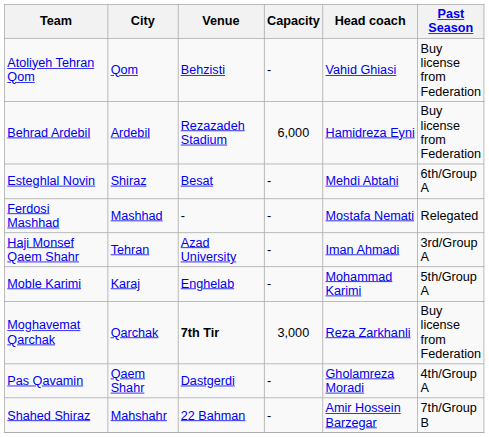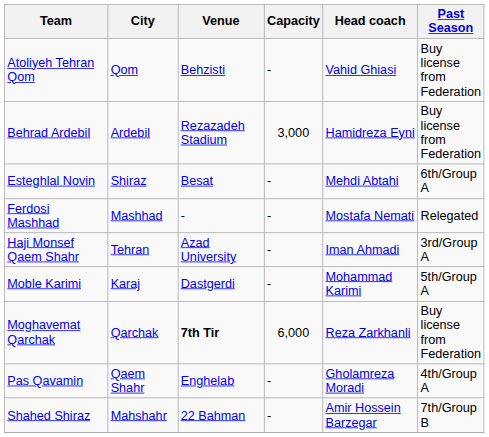 <table class="wikitable sortable">
 <tr>
 <th width=180>Team</th>
 <th width=100>City</th>
 <th width=140>Venue</th>
 <th>Capacity</th>
 <th width=160>Head coach</th>
 <th><a href='#'>Past Season</a></th>
 </tr>
 <tr>
 <td><a href='#'>Atoliyeh Tehran Qom</a></td>
 <td><a href='#'>Qom</a></td>
 <td><a href='#'>Behzisti</a></td>
 <td>-</td>
 <td> <a href='#'>Vahid Ghiasi</a></td>
 <td>Buy license from Federation</td>
 </tr>
 <tr>
 <td><a href='#'>Behrad Ardebil</a></td>
 <td><a href='#'>Ardebil</a></td>
 <td><a href='#'>Rezazadeh Stadium</a></td>
-<td align="center">6,000</td>
+<td align="center">3,000</td>
 <td> <a href='#'>Hamidreza Eyni</a></td>
 <td>Buy license from Federation</td>
 </tr>
 <tr>
 <td><a href='#'>Esteghlal Novin</a></td>
 <td><a href='#'>Shiraz</a></td>
 <td><a href='#'>Besat</a></td>
 <td>-</td>
 <td> <a href='#'>Mehdi Abtahi</a></td>
 <td>6th/Group A</td>
 </tr>
 <tr>
 <td><a href='#'>Ferdosi Mashhad</a></td>
 <td><a href='#'>Mashhad</a></td>
 <td>-</td>
 <td>-</td>
 <td> <a href='#'>Mostafa Nemati</a></td>
 <td>Relegated</td>
 </tr>
 <tr>
 <td><a href='#'>Haji Monsef Qaem Shahr</a></td>
 <td><a href='#'>Tehran</a></td>
 <td><a href='#'>Azad University</a></td>
 <td>-</td>
 <td> <a href='#'>Iman Ahmadi</a></td>
 <td>3rd/Group A</td>
 </tr>
 <tr>
 <td><a href='#'>Moble Karimi</a></td>
 <td><a href='#'>Karaj</a></td>
-<td><a href='#'>Enghelab</a></td>
+<td><a href='#'>Dastgerdi</a></td>
 <td>-</td>
 <td> <a href='#'>Mohammad Karimi</a></td>
 <td>5th/Group A</td>
 </tr>
 <tr>
 <td><a href='#'>Moghavemat Qarchak</a></td>
 <td><a href='#'>Qarchak</a></td>
 <td><strong>7th Tir</strong></td>
-<td align="center">3,000</td>
+<td align="center">6,000</td>
 <td> <a href='#'>Reza Zarkhanli</a></td>
 <td>Buy license from Federation</td>
 </tr>
 <tr>
 <td><a href='#'>Pas Qavamin</a></td>
 <td><a href='#'>Qaem Shahr</a></td>
-<td><a href='#'>Dastgerdi</a></td>
+<td><a href='#'>Enghelab</a></td>
 <td>-</td>
 <td> <a href='#'>Gholamreza Moradi</a></td>
 <td>4th/Group A</td>
 </tr>
 <tr>
 <td><a href='#'>Shahed Shiraz</a></td>
 <td><a href='#'>Mahshahr</a></td>
 <td><a href='#'>22 Bahman</a></td>
 <td>-</td>
 <td> <a href='#'>Amir Hossein Barzegar</a></td>
 <td>7th/Group B</td>
 </tr>
 <tr>
 </tr>
 </table>
